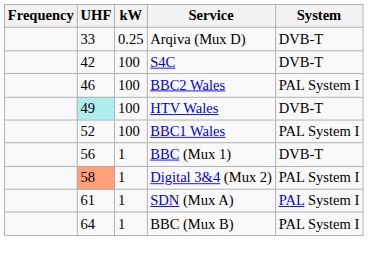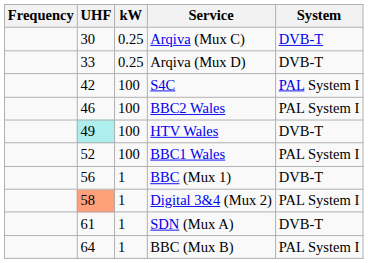 <table class="wikitable sortable">
 <tr>
 <th>Frequency</th>
 <th>UHF</th>
 <th>kW</th>
 <th>Service</th>
 <th>System</th>
+</tr>
+<tr>
+<td></td>
+<td>30</td>
+<td>0.25</td>
+<td><a href='#'>Arqiva</a> (Mux C)</td>
+<td><a href='#'>DVB-T</a></td>
 </tr>
 <tr>
 <td></td>
 <td>33</td>
 <td>0.25</td>
 <td>Arqiva (Mux D)</td>
 <td>DVB-T</td>
 </tr>
 <tr>
 <td></td>
 <td>42</td>
 <td>100</td>
 <td><a href='#'>S4C</a></td>
-<td>DVB-T</td>
+<td><a href='#'>PAL</a> System I</td>
 </tr>
 <tr>
 <td></td>
 <td>46</td>
 <td>100</td>
 <td><a href='#'>BBC2 Wales</a></td>
 <td>PAL System I</td>
 </tr>
 <tr>
 <td></td>
 <td style="background: paleturquoise;">49</td>
 <td>100</td>
 <td><a href='#'>HTV Wales</a></td>
 <td>DVB-T</td>
 </tr>
 <tr>
 <td></td>
 <td>52</td>
 <td>100</td>
 <td><a href='#'>BBC1 Wales</a></td>
 <td>PAL System I</td>
 </tr>
 <tr>
 <td></td>
 <td>56</td>
 <td>1</td>
 <td><a href='#'>BBC</a> (Mux 1)</td>
 <td>DVB-T</td>
 </tr>
 <tr>
 <td></td>
 <td style="background: lightsalmon;">58</td>
 <td>1</td>
 <td><a href='#'>Digital 3&4</a> (Mux 2)</td>
 <td>PAL System I</td>
 </tr>
 <tr>
 <td></td>
 <td>61</td>
 <td>1</td>
 <td><a href='#'>SDN</a> (Mux A)</td>
-<td><a href='#'>PAL</a> System I</td>
+<td>DVB-T</td>
 </tr>
 <tr>
 <td></td>
 <td>64</td>
 <td>1</td>
 <td>BBC (Mux B)</td>
 <td>PAL System I</td>
 </tr>
 </table>
